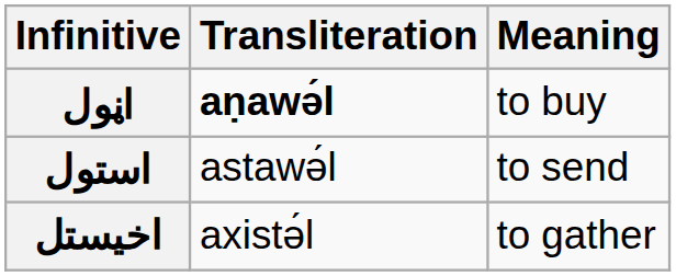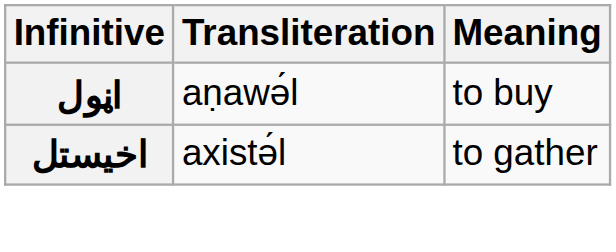 <table class="wikitable">
 <tr>
 <th>Infinitive</th>
 <th>Transliteration</th>
 <th>Meaning</th>
 </tr>
 <tr>
 <th>اڼول</th>
-<td><strong>aṇawə́l</strong></td>
+<td>aṇawə́l</td>
 <td>to buy</td>
-</tr>
-<tr>
-<th>استول</th>
-<td>astawə́l</td>
-<td>to send</td>
 </tr>
 <tr>
 <th>اخيستل</th>
 <td>axistə́l</td>
 <td>to gather</td>
 </tr>
 </table>
